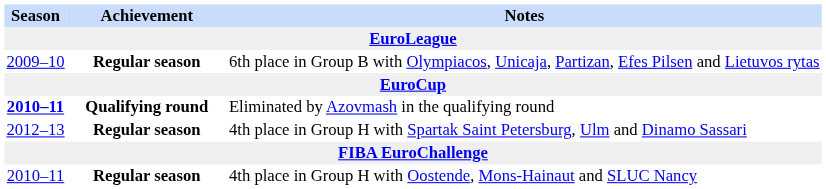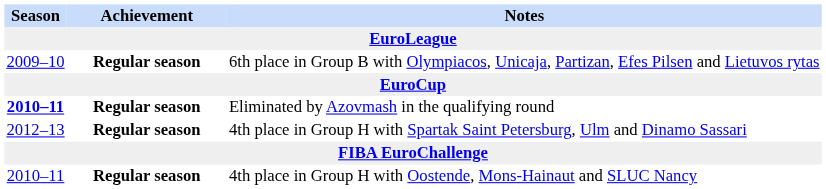 <table class="toccolours" border="0" cellpadding="2" cellspacing="0" align="left" style="margin:0.5em;">
 <tr bgcolor=#CADCFB>
 <th>Season</th>
 <th width=150>Achievement</th>
 <th>Notes</th>
 </tr>
 <tr>
 <th colspan=4 bgcolor=#EFEFEF><a href='#'>EuroLeague</a></th>
 </tr>
 <tr>
 <td align="center"><a href='#'>2009–10</a></td>
 <td align="center"><strong>Regular season</strong></td>
 <td align="left">6th place in Group B with <a href='#'>Olympiacos</a>, <a href='#'>Unicaja</a>, <a href='#'>Partizan</a>, <a href='#'>Efes Pilsen</a> and <a href='#'>Lietuvos rytas</a></td>
 </tr>
 <tr>
 <th colspan=4 bgcolor=#EFEFEF><a href='#'>EuroCup</a></th>
 </tr>
 <tr>
 <td align="center"><strong><a href='#'>2010–11</a></strong></td>
-<td align="center"><strong>Qualifying round</strong></td>
+<td align="center"><strong>Regular season</strong></td>
 <td align="left">Eliminated by <a href='#'>Azovmash</a> in the qualifying round</td>
 </tr>
 <tr>
 <td align="center"><a href='#'>2012–13</a></td>
 <td align="center"><strong>Regular season</strong></td>
 <td align="left">4th place in Group H with <a href='#'>Spartak Saint Petersburg</a>, <a href='#'>Ulm</a> and <a href='#'>Dinamo Sassari</a></td>
 </tr>
 <tr>
 <th colspan=4 bgcolor=#EFEFEF><a href='#'>FIBA EuroChallenge</a></th>
 </tr>
 <tr>
 <td align="center"><a href='#'>2010–11</a></td>
 <td align="center"><strong>Regular season</strong></td>
 <td align="left">4th place in Group H with <a href='#'>Oostende</a>, <a href='#'>Mons-Hainaut</a> and <a href='#'>SLUC Nancy</a></td>
 </tr>
 <tr>
 </tr>
 </table>
